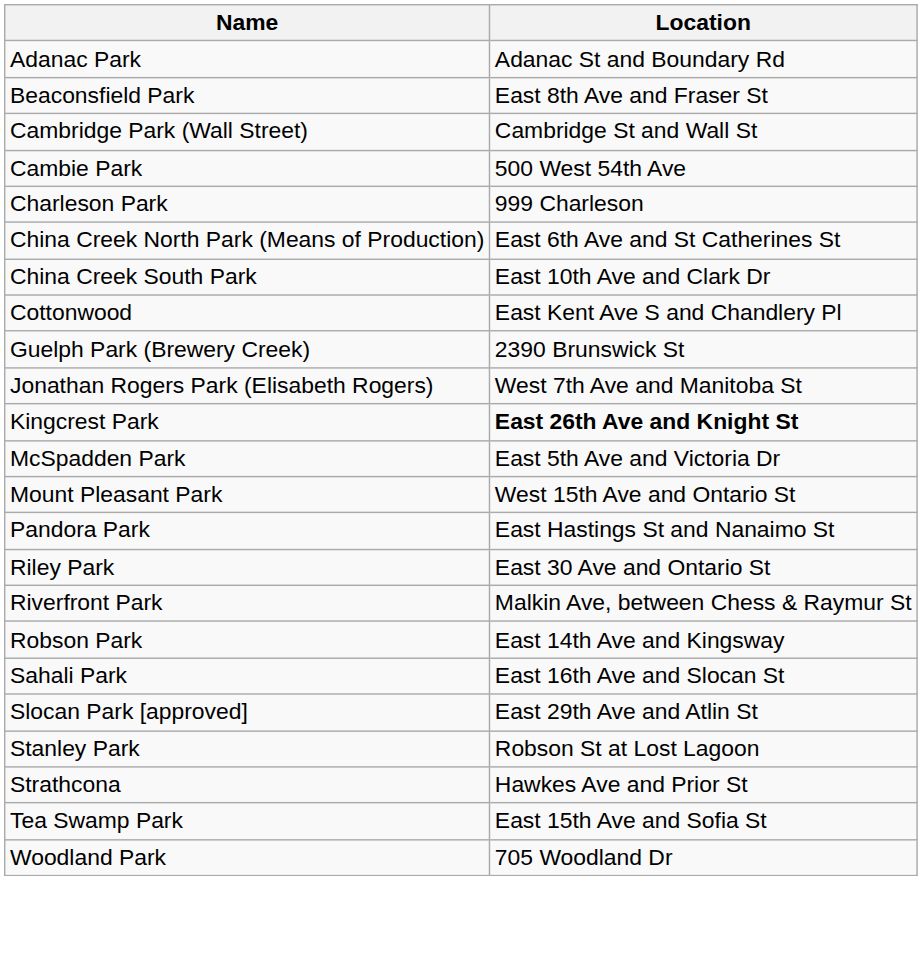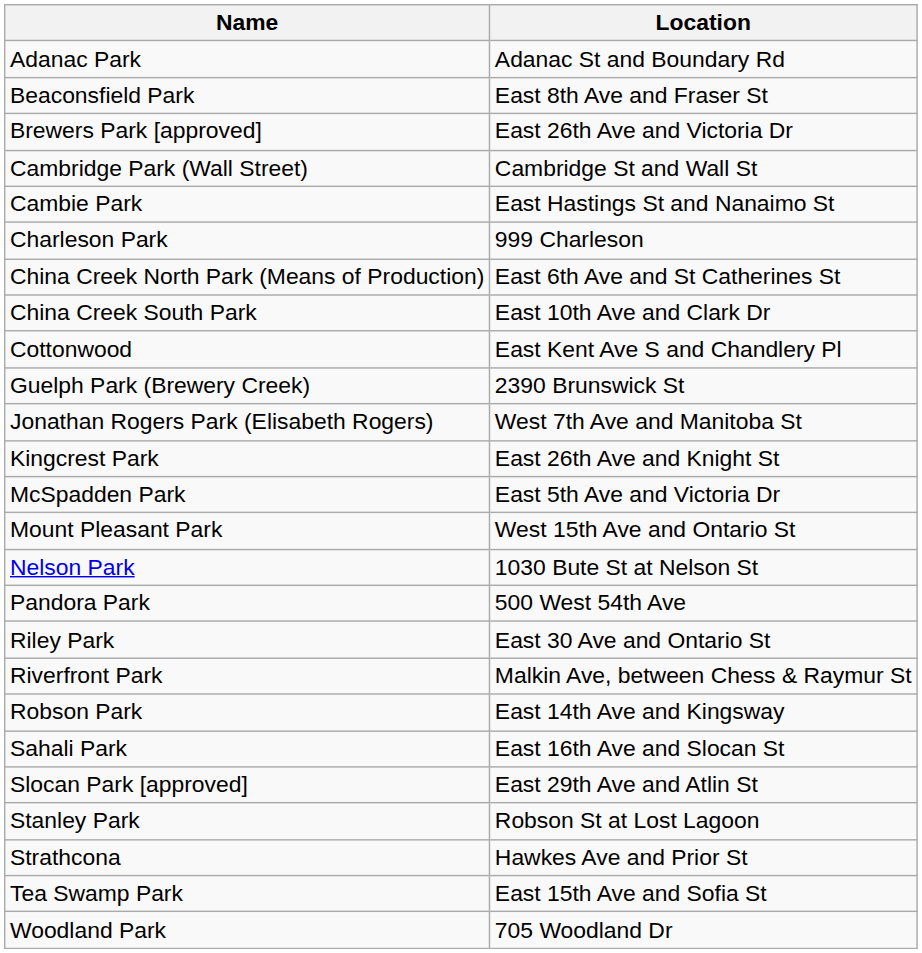 <table class="wikitable sortable">
 <tr>
 <th>Name</th>
 <th>Location</th>
 </tr>
 <tr>
 <td>Adanac Park</td>
 <td>Adanac St and Boundary Rd</td>
 </tr>
 <tr>
 <td>Beaconsfield Park</td>
 <td>East 8th Ave and Fraser St</td>
 </tr>
 <tr>
+<td>Brewers Park [approved]</td>
+<td>East 26th Ave and Victoria Dr</td>
+</tr>
+<tr>
 <td>Cambridge Park (Wall Street)</td>
 <td>Cambridge St and Wall St</td>
 </tr>
 <tr>
 <td>Cambie Park</td>
-<td>500 West 54th Ave</td>
+<td>East Hastings St and Nanaimo St</td>
 </tr>
 <tr>
 <td>Charleson Park</td>
 <td>999 Charleson</td>
 </tr>
 <tr>
 <td>China Creek North Park (Means of Production)</td>
 <td>East 6th Ave and St Catherines St</td>
 </tr>
 <tr>
 <td>China Creek South Park</td>
 <td>East 10th Ave and Clark Dr</td>
 </tr>
 <tr>
 <td>Cottonwood</td>
 <td>East Kent Ave S and Chandlery Pl</td>
 </tr>
 <tr>
 <td>Guelph Park (Brewery Creek)</td>
 <td>2390 Brunswick St</td>
 </tr>
 <tr>
 <td>Jonathan Rogers Park (Elisabeth Rogers)</td>
 <td>West 7th Ave and Manitoba St</td>
 </tr>
 <tr>
 <td>Kingcrest Park</td>
-<td><strong>East 26th Ave and Knight St</strong></td>
+<td>East 26th Ave and Knight St</td>
 </tr>
 <tr>
 <td>McSpadden Park</td>
 <td>East 5th Ave and Victoria Dr</td>
 </tr>
 <tr>
 <td>Mount Pleasant Park</td>
 <td>West 15th Ave and Ontario St</td>
 </tr>
 <tr>
+<td><a href='#'>Nelson Park</a></td>
+<td>1030 Bute St at Nelson St</td>
+</tr>
+<tr>
 <td>Pandora Park</td>
-<td>East Hastings St and Nanaimo St</td>
+<td>500 West 54th Ave</td>
 </tr>
 <tr>
 <td>Riley Park</td>
 <td>East 30 Ave and Ontario St</td>
 </tr>
 <tr>
 <td>Riverfront Park</td>
 <td>Malkin Ave, between Chess & Raymur St</td>
 </tr>
 <tr>
 <td>Robson Park</td>
 <td>East 14th Ave and Kingsway</td>
 </tr>
 <tr>
 <td>Sahali Park</td>
 <td>East 16th Ave and Slocan St</td>
 </tr>
 <tr>
 <td>Slocan Park [approved]</td>
 <td>East 29th Ave and Atlin St</td>
 </tr>
 <tr>
 <td>Stanley Park</td>
 <td>Robson St at Lost Lagoon</td>
 </tr>
 <tr>
 <td>Strathcona</td>
 <td>Hawkes Ave and Prior St</td>
 </tr>
 <tr>
 <td>Tea Swamp Park</td>
 <td>East 15th Ave and Sofia St</td>
 </tr>
 <tr>
 <td>Woodland Park</td>
 <td>705 Woodland Dr</td>
 </tr>
 </table>
